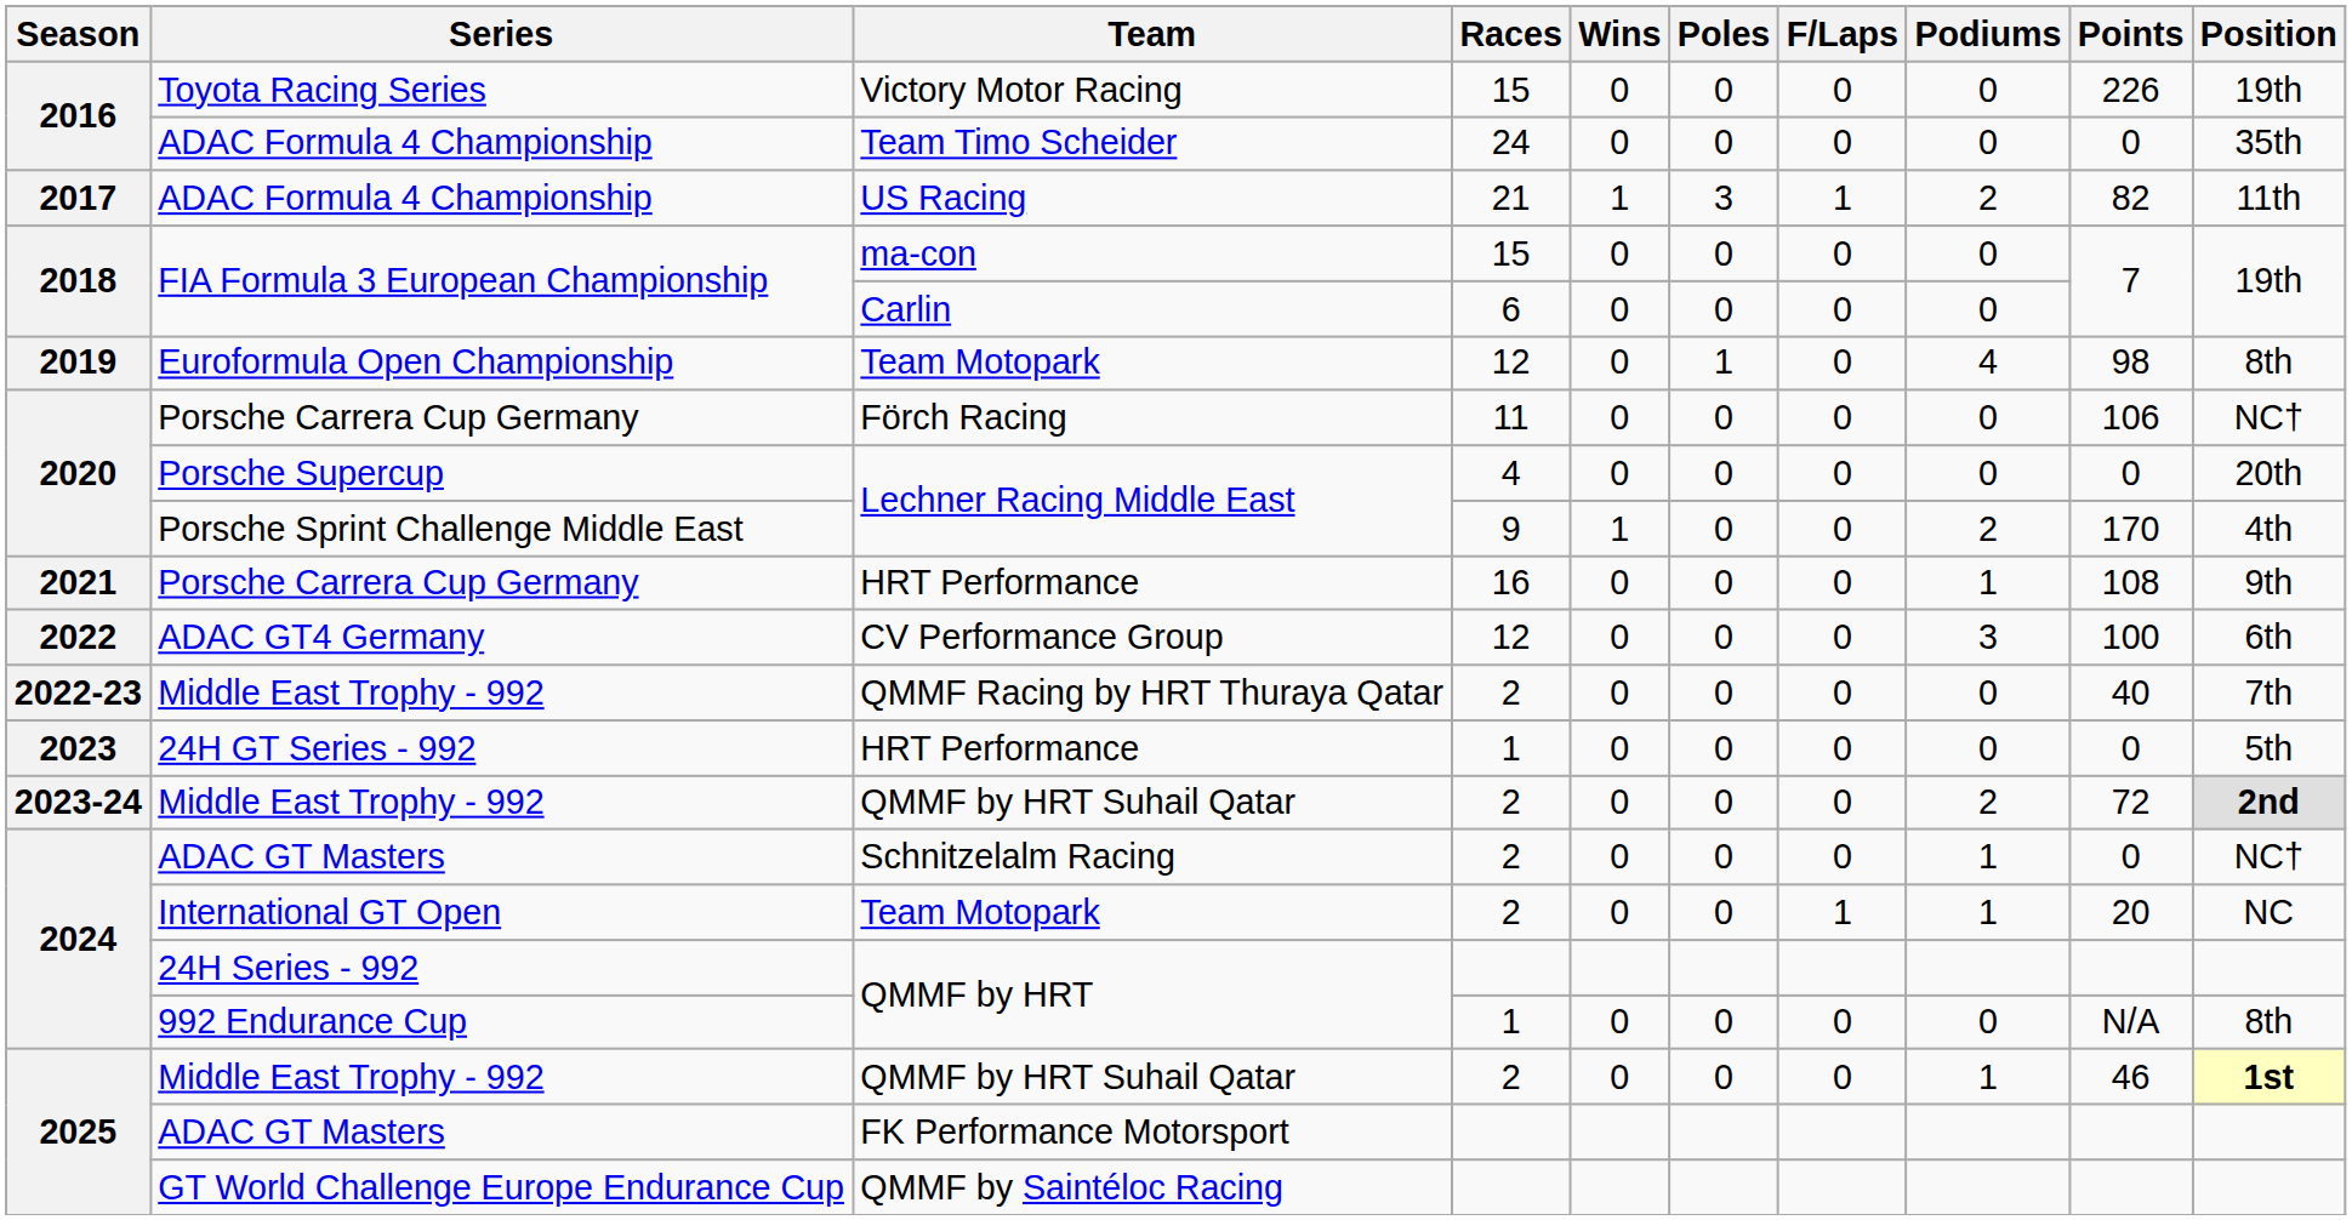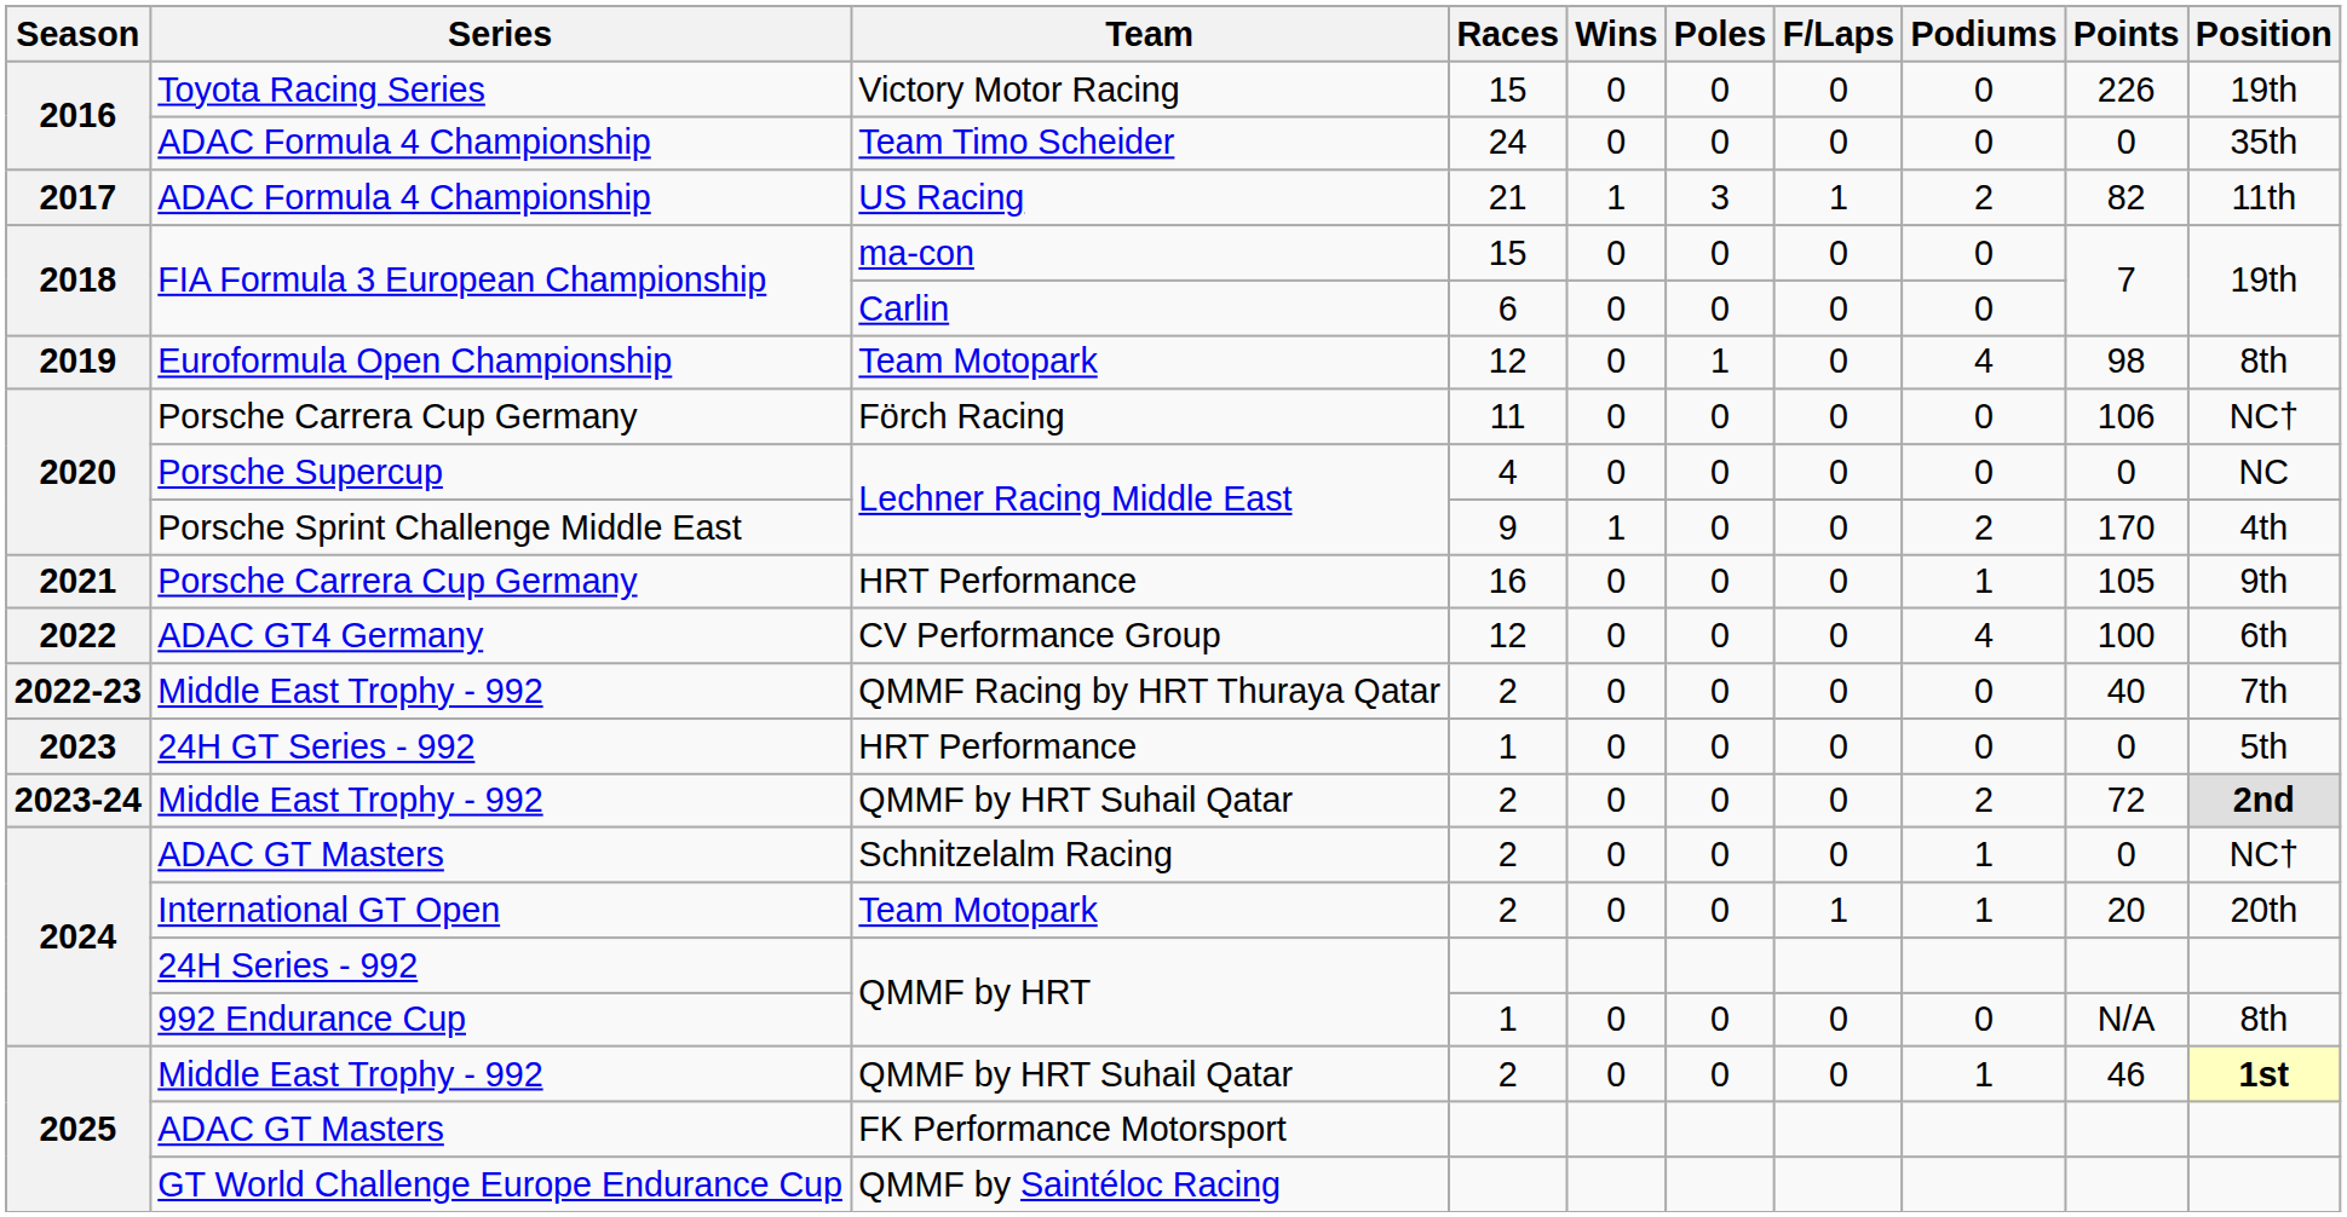 <table class="wikitable" style="font-size: 90%; text-align:center">
 <tr>
 <th>Season</th>
 <th>Series</th>
 <th>Team</th>
 <th>Races</th>
 <th>Wins</th>
 <th>Poles</th>
 <th>F/Laps</th>
 <th>Podiums</th>
 <th>Points</th>
 <th>Position</th>
 </tr>
 <tr>
 <th rowspan=2>2016</th>
 <td align=left><a href='#'>Toyota Racing Series</a></td>
 <td align=left>Victory Motor Racing</td>
 <td>15</td>
 <td>0</td>
 <td>0</td>
 <td>0</td>
 <td>0</td>
 <td>226</td>
 <td>19th</td>
 </tr>
 <tr>
 <td align=left><a href='#'>ADAC Formula 4 Championship</a></td>
 <td align=left><a href='#'>Team Timo Scheider</a></td>
 <td>24</td>
 <td>0</td>
 <td>0</td>
 <td>0</td>
 <td>0</td>
 <td>0</td>
 <td>35th</td>
 </tr>
 <tr>
 <th>2017</th>
 <td align=left><a href='#'>ADAC Formula 4 Championship</a></td>
 <td align=left><a href='#'>US Racing</a></td>
 <td>21</td>
 <td>1</td>
 <td>3</td>
 <td>1</td>
 <td>2</td>
 <td>82</td>
 <td>11th</td>
 </tr>
 <tr>
 <th rowspan="2">2018</th>
 <td rowspan="2" align=left nowrap><a href='#'>FIA Formula 3 European Championship</a></td>
 <td align=left><a href='#'>ma-con</a></td>
 <td>15</td>
 <td>0</td>
 <td>0</td>
 <td>0</td>
 <td>0</td>
 <td rowspan="2">7</td>
 <td rowspan="2">19th</td>
 </tr>
 <tr>
 <td align=left><a href='#'>Carlin</a></td>
 <td>6</td>
 <td>0</td>
 <td>0</td>
 <td>0</td>
 <td>0</td>
 </tr>
 <tr>
 <th>2019</th>
 <td align=left><a href='#'>Euroformula Open Championship</a></td>
 <td align=left><a href='#'>Team Motopark</a></td>
 <td>12</td>
 <td>0</td>
 <td>1</td>
 <td>0</td>
 <td>4</td>
 <td>98</td>
 <td>8th</td>
 </tr>
 <tr>
 <th rowspan="3">2020</th>
 <td align=left>Porsche Carrera Cup Germany</td>
 <td align=left>Förch Racing</td>
 <td>11</td>
 <td>0</td>
 <td>0</td>
 <td>0</td>
 <td>0</td>
 <td>106</td>
 <td>NC†</td>
 </tr>
 <tr>
 <td align=left><a href='#'>Porsche Supercup</a></td>
 <td rowspan="2" align=left><a href='#'>Lechner Racing Middle East</a></td>
 <td>4</td>
 <td>0</td>
 <td>0</td>
 <td>0</td>
 <td>0</td>
 <td>0</td>
-<td>20th</td>
+<td>NC</td>
 </tr>
 <tr>
 <td align=left>Porsche Sprint Challenge Middle East</td>
 <td>9</td>
 <td>1</td>
 <td>0</td>
 <td>0</td>
 <td>2</td>
 <td>170</td>
 <td>4th</td>
 </tr>
 <tr>
 <th>2021</th>
 <td align=left><a href='#'>Porsche Carrera Cup Germany</a></td>
 <td align=left>HRT Performance</td>
 <td>16</td>
 <td>0</td>
 <td>0</td>
 <td>0</td>
 <td>1</td>
-<td>108</td>
+<td>105</td>
 <td>9th</td>
 </tr>
 <tr>
 <th>2022</th>
 <td align=left><a href='#'>ADAC GT4 Germany</a></td>
 <td align=left>CV Performance Group</td>
 <td>12</td>
 <td>0</td>
 <td>0</td>
 <td>0</td>
-<td>3</td>
+<td>4</td>
 <td>100</td>
 <td>6th</td>
 </tr>
 <tr>
 <th>2022-23</th>
 <td align=left nowrap><a href='#'>Middle East Trophy - 992</a></td>
 <td align=left nowrap>QMMF Racing by HRT Thuraya Qatar</td>
 <td>2</td>
 <td>0</td>
 <td>0</td>
 <td>0</td>
 <td>0</td>
 <td>40</td>
 <td>7th</td>
 </tr>
 <tr>
 <th>2023</th>
 <td align=left><a href='#'>24H GT Series - 992</a></td>
 <td align=left>HRT Performance</td>
 <td>1</td>
 <td>0</td>
 <td>0</td>
 <td>0</td>
 <td>0</td>
 <td>0</td>
 <td>5th</td>
 </tr>
 <tr>
 <th>2023-24</th>
 <td align=left><a href='#'>Middle East Trophy - 992</a></td>
 <td align=left>QMMF by HRT Suhail Qatar</td>
 <td>2</td>
 <td>0</td>
 <td>0</td>
 <td>0</td>
 <td>2</td>
 <td>72</td>
 <td style="background:#DFDFDF;"><strong>2nd</strong></td>
 </tr>
 <tr>
 <th rowspan="4">2024</th>
 <td align=left><a href='#'>ADAC GT Masters</a></td>
 <td align=left>Schnitzelalm Racing</td>
 <td>2</td>
 <td>0</td>
 <td>0</td>
 <td>0</td>
 <td>1</td>
 <td>0</td>
 <td>NC†</td>
 </tr>
 <tr>
 <td align=left><a href='#'>International GT Open</a></td>
 <td align=left><a href='#'>Team Motopark</a></td>
 <td>2</td>
 <td>0</td>
 <td>0</td>
 <td>1</td>
 <td>1</td>
 <td>20</td>
-<td>NC</td>
+<td>20th</td>
 </tr>
 <tr>
 <td align=left><a href='#'>24H Series - 992</a></td>
 <td rowspan="2" align=left>QMMF by HRT</td>
 <td></td>
 <td></td>
 <td></td>
 <td></td>
 <td></td>
 <td></td>
 <td></td>
 </tr>
 <tr>
 <td align="left"><a href='#'>992 Endurance Cup</a></td>
 <td>1</td>
 <td>0</td>
 <td>0</td>
 <td>0</td>
 <td>0</td>
 <td>N/A</td>
 <td>8th</td>
 </tr>
 <tr>
 <th rowspan="3">2025</th>
 <td align=left><a href='#'>Middle East Trophy - 992</a></td>
 <td align=left>QMMF by HRT Suhail Qatar</td>
 <td>2</td>
 <td>0</td>
 <td>0</td>
 <td>0</td>
 <td>1</td>
 <td>46</td>
 <td style="background:#FFFFBF;"><strong>1st</strong></td>
 </tr>
 <tr>
 <td align=left><a href='#'>ADAC GT Masters</a></td>
 <td align=left>FK Performance Motorsport</td>
 <td></td>
 <td></td>
 <td></td>
 <td></td>
 <td></td>
 <td></td>
 <td></td>
 </tr>
 <tr>
 <td align="left"><a href='#'>GT World Challenge Europe Endurance Cup</a></td>
 <td align="left">QMMF by <a href='#'>Saintéloc Racing</a></td>
 <td></td>
 <td></td>
 <td></td>
 <td></td>
 <td></td>
 <td></td>
 <td></td>
 </tr>
 </table>
